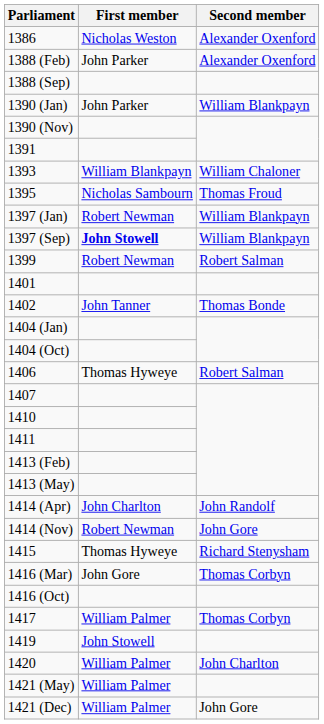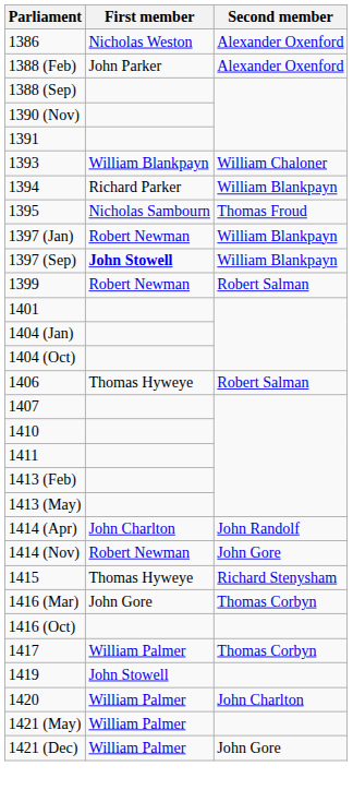 <table class="wikitable">
 <tr>
 <th>Parliament</th>
 <th>First member</th>
 <th>Second member</th>
 </tr>
 <tr>
 <td>1386</td>
 <td><a href='#'>Nicholas Weston</a></td>
 <td><a href='#'>Alexander Oxenford</a></td>
 </tr>
 <tr>
 <td>1388 (Feb)</td>
 <td>John Parker</td>
 <td><a href='#'>Alexander Oxenford</a></td>
 </tr>
 <tr>
 <td>1388 (Sep)</td>
 <td></td>
 </tr>
 <tr>
-<td>1390 (Jan)</td>
-<td>John Parker</td>
-<td><a href='#'>William Blankpayn</a></td>
-</tr>
-<tr>
 <td>1390 (Nov)</td>
 <td></td>
 </tr>
 <tr>
 <td>1391</td>
 <td></td>
 </tr>
 <tr>
 <td>1393</td>
 <td><a href='#'>William Blankpayn</a></td>
 <td><a href='#'>William Chaloner</a></td>
+</tr>
+<tr>
+<td>1394</td>
+<td>Richard Parker</td>
+<td><a href='#'>William Blankpayn</a></td>
 </tr>
 <tr>
 <td>1395</td>
 <td><a href='#'>Nicholas Sambourn</a></td>
 <td><a href='#'>Thomas Froud</a></td>
 </tr>
 <tr>
 <td>1397 (Jan)</td>
 <td><a href='#'>Robert Newman</a></td>
 <td><a href='#'>William Blankpayn</a></td>
 </tr>
 <tr>
 <td>1397 (Sep)</td>
 <td><strong><a href='#'>John Stowell</a></strong></td>
 <td><a href='#'>William Blankpayn</a></td>
 </tr>
 <tr>
 <td>1399</td>
 <td><a href='#'>Robert Newman</a></td>
 <td><a href='#'>Robert Salman</a></td>
 </tr>
 <tr>
 <td>1401</td>
 <td></td>
-</tr>
-<tr>
-<td>1402</td>
-<td><a href='#'>John Tanner</a></td>
-<td><a href='#'>Thomas Bonde</a></td>
 </tr>
 <tr>
 <td>1404 (Jan)</td>
 <td></td>
 </tr>
 <tr>
 <td>1404 (Oct)</td>
 <td></td>
 </tr>
 <tr>
 <td>1406</td>
 <td>Thomas Hyweye</td>
 <td><a href='#'>Robert Salman</a></td>
 </tr>
 <tr>
 <td>1407</td>
 <td></td>
 </tr>
 <tr>
 <td>1410</td>
 <td></td>
 </tr>
 <tr>
 <td>1411</td>
 <td></td>
 </tr>
 <tr>
 <td>1413 (Feb)</td>
 <td></td>
 </tr>
 <tr>
 <td>1413 (May)</td>
 <td></td>
 </tr>
 <tr>
 <td>1414 (Apr)</td>
 <td><a href='#'>John Charlton</a></td>
 <td><a href='#'>John Randolf</a></td>
 </tr>
 <tr>
 <td>1414 (Nov)</td>
 <td><a href='#'>Robert Newman</a></td>
 <td><a href='#'>John Gore</a></td>
 </tr>
 <tr>
 <td>1415</td>
 <td>Thomas Hyweye</td>
 <td><a href='#'>Richard Stenysham</a></td>
 </tr>
 <tr>
 <td>1416 (Mar)</td>
 <td>John Gore</td>
 <td><a href='#'>Thomas Corbyn</a></td>
 </tr>
 <tr>
 <td>1416 (Oct)</td>
 <td></td>
 </tr>
 <tr>
 <td>1417</td>
 <td><a href='#'>William Palmer</a></td>
 <td><a href='#'>Thomas Corbyn</a></td>
 </tr>
 <tr>
 <td>1419</td>
 <td><a href='#'>John Stowell</a></td>
 <td></td>
 </tr>
 <tr>
 <td>1420</td>
 <td><a href='#'>William Palmer</a></td>
 <td><a href='#'>John Charlton</a></td>
 </tr>
 <tr>
 <td>1421 (May)</td>
 <td><a href='#'>William Palmer</a></td>
 </tr>
 <tr>
 <td>1421 (Dec)</td>
 <td><a href='#'>William Palmer</a></td>
 <td>John Gore</td>
 </tr>
 </table>
